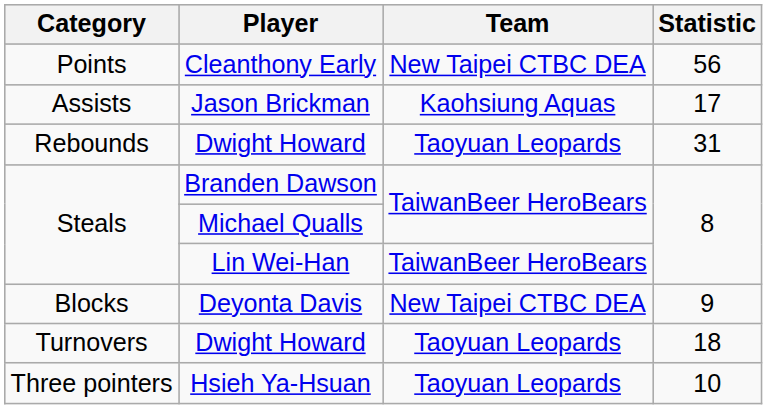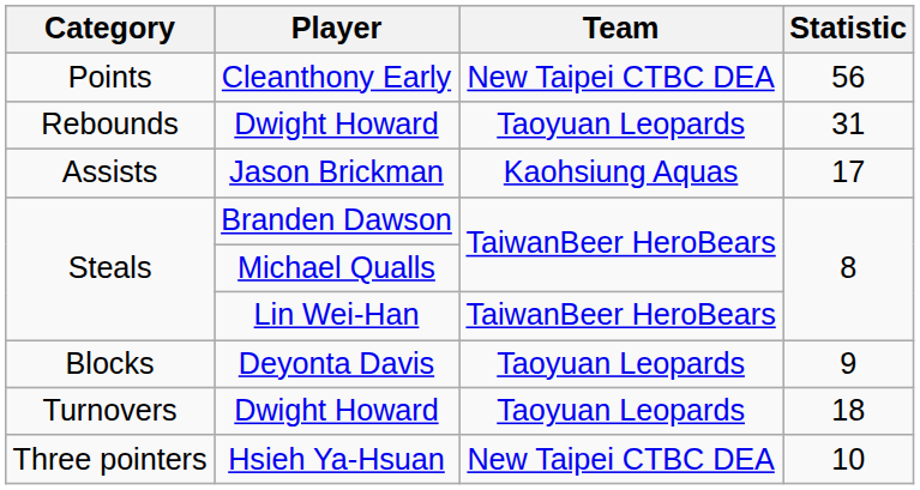 <table class="wikitable" style="text-align:center;">
 <tr>
 <th>Category</th>
 <th>Player</th>
 <th>Team</th>
 <th>Statistic</th>
 </tr>
 <tr>
 <td>Points</td>
 <td><a href='#'>Cleanthony Early</a></td>
 <td><a href='#'>New Taipei CTBC DEA</a></td>
 <td>56</td>
 </tr>
 <tr>
+<td>Rebounds</td>
+<td><a href='#'>Dwight Howard</a></td>
+<td><a href='#'>Taoyuan Leopards</a></td>
+<td>31</td>
+</tr>
+<tr>
 <td>Assists</td>
 <td><a href='#'>Jason Brickman</a></td>
 <td><a href='#'>Kaohsiung Aquas</a></td>
 <td>17</td>
-</tr>
-<tr>
-<td>Rebounds</td>
-<td><a href='#'>Dwight Howard</a></td>
-<td><a href='#'>Taoyuan Leopards</a></td>
-<td>31</td>
 </tr>
 <tr>
 <td rowspan=3>Steals</td>
 <td><a href='#'>Branden Dawson</a></td>
 <td rowspan=2><a href='#'>TaiwanBeer HeroBears</a></td>
 <td rowspan=3>8</td>
 </tr>
 <tr>
 <td><a href='#'>Michael Qualls</a></td>
 </tr>
 <tr>
 <td><a href='#'>Lin Wei-Han</a></td>
 <td><a href='#'>TaiwanBeer HeroBears</a></td>
 </tr>
 <tr>
 <td>Blocks</td>
 <td><a href='#'>Deyonta Davis</a></td>
-<td><a href='#'>New Taipei CTBC DEA</a></td>
+<td><a href='#'>Taoyuan Leopards</a></td>
 <td>9</td>
 </tr>
 <tr>
 <td>Turnovers</td>
 <td><a href='#'>Dwight Howard</a></td>
 <td><a href='#'>Taoyuan Leopards</a></td>
 <td>18</td>
 </tr>
 <tr>
 <td>Three pointers</td>
 <td><a href='#'>Hsieh Ya-Hsuan</a></td>
-<td><a href='#'>Taoyuan Leopards</a></td>
+<td><a href='#'>New Taipei CTBC DEA</a></td>
 <td>10</td>
 </tr>
 </table>
